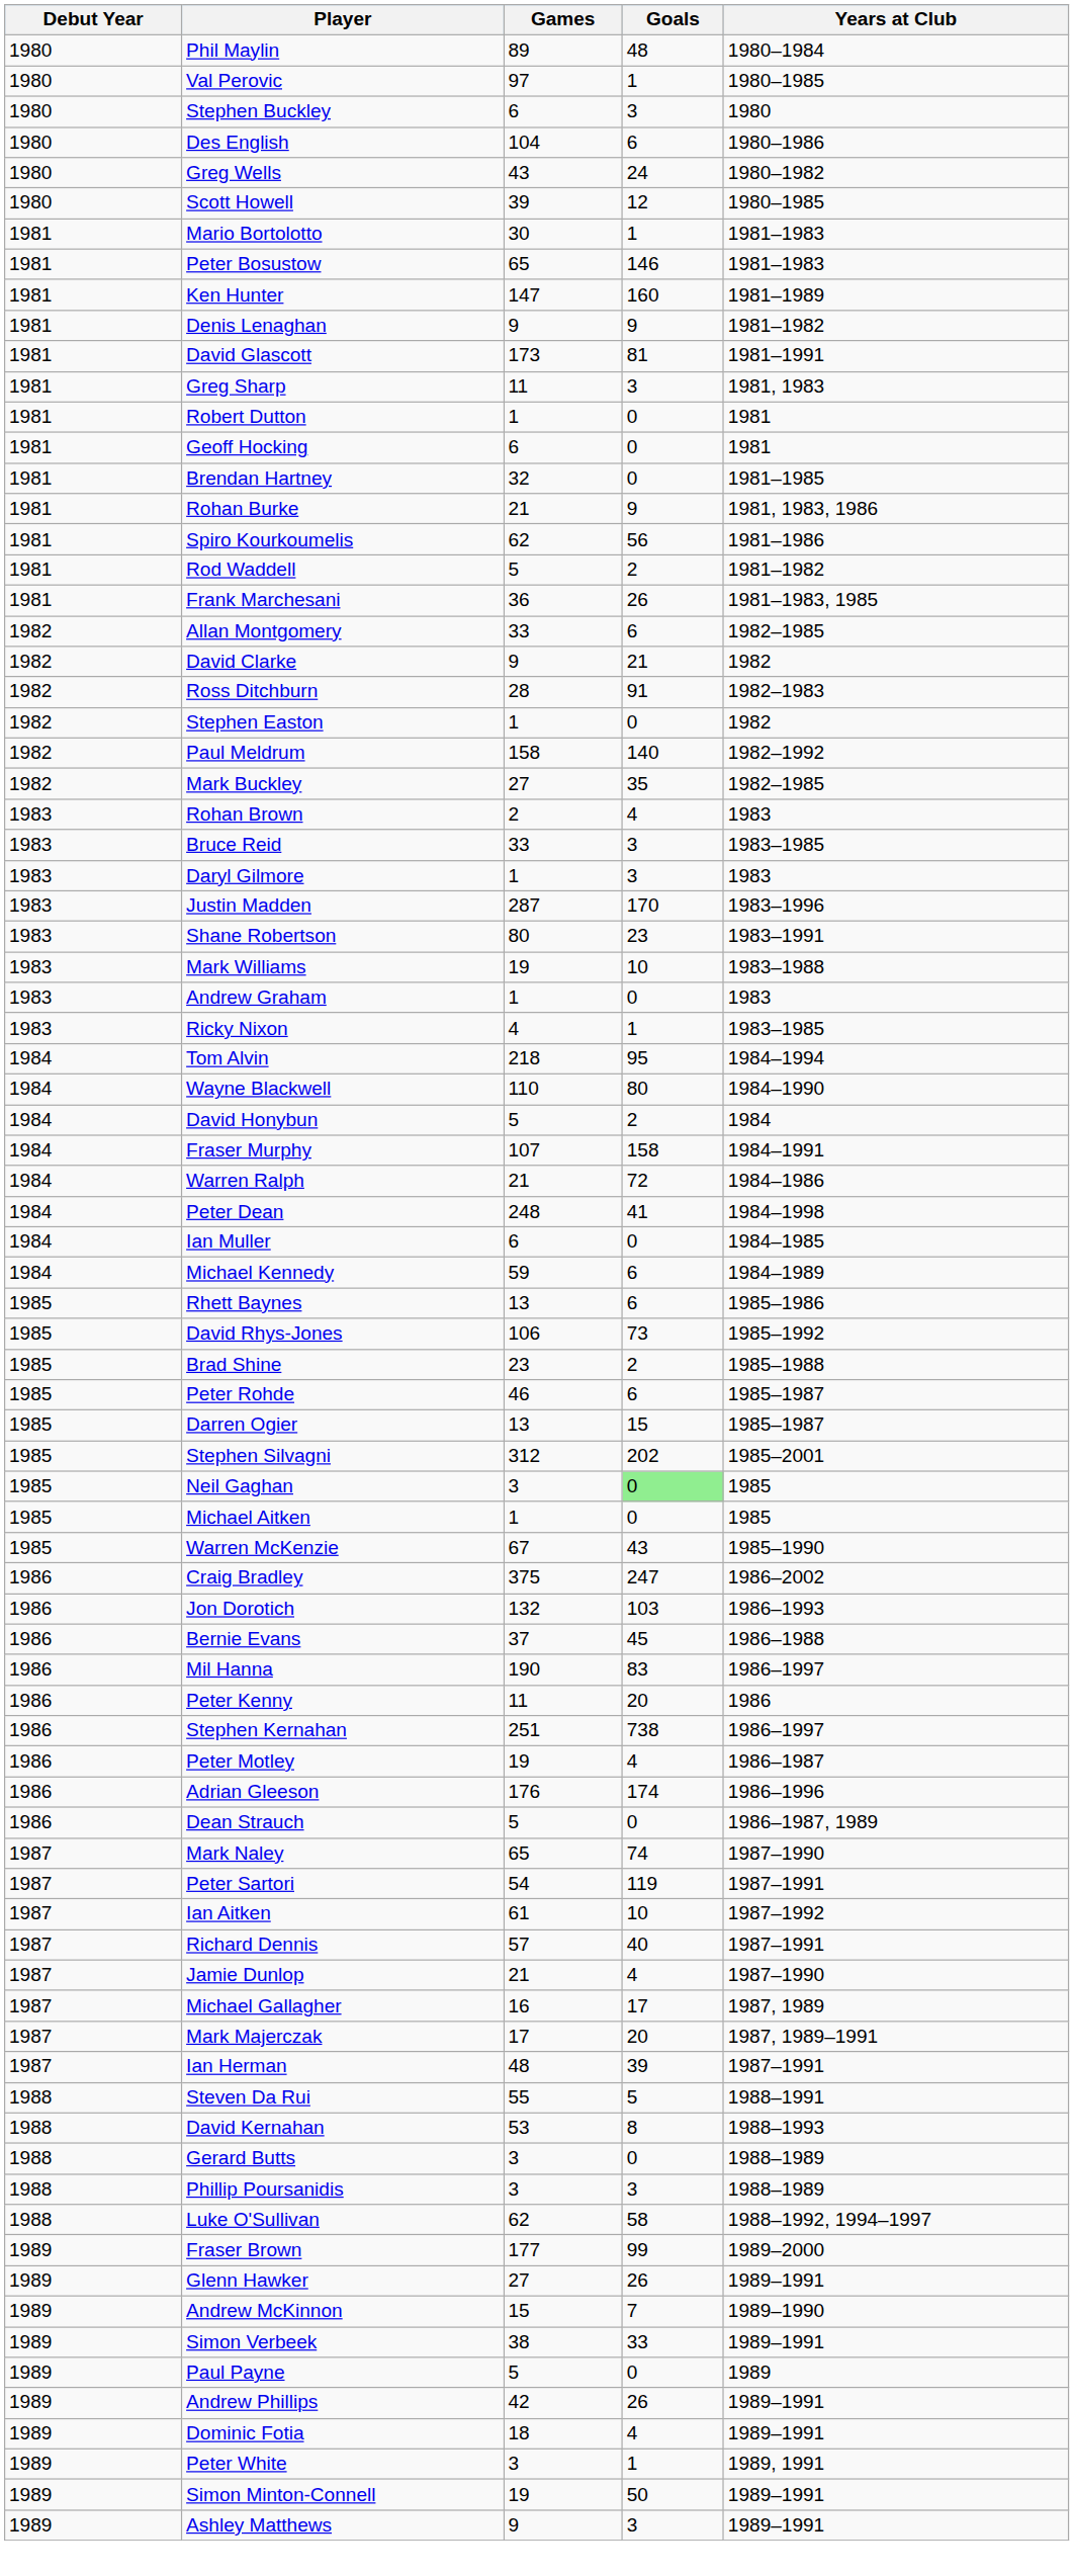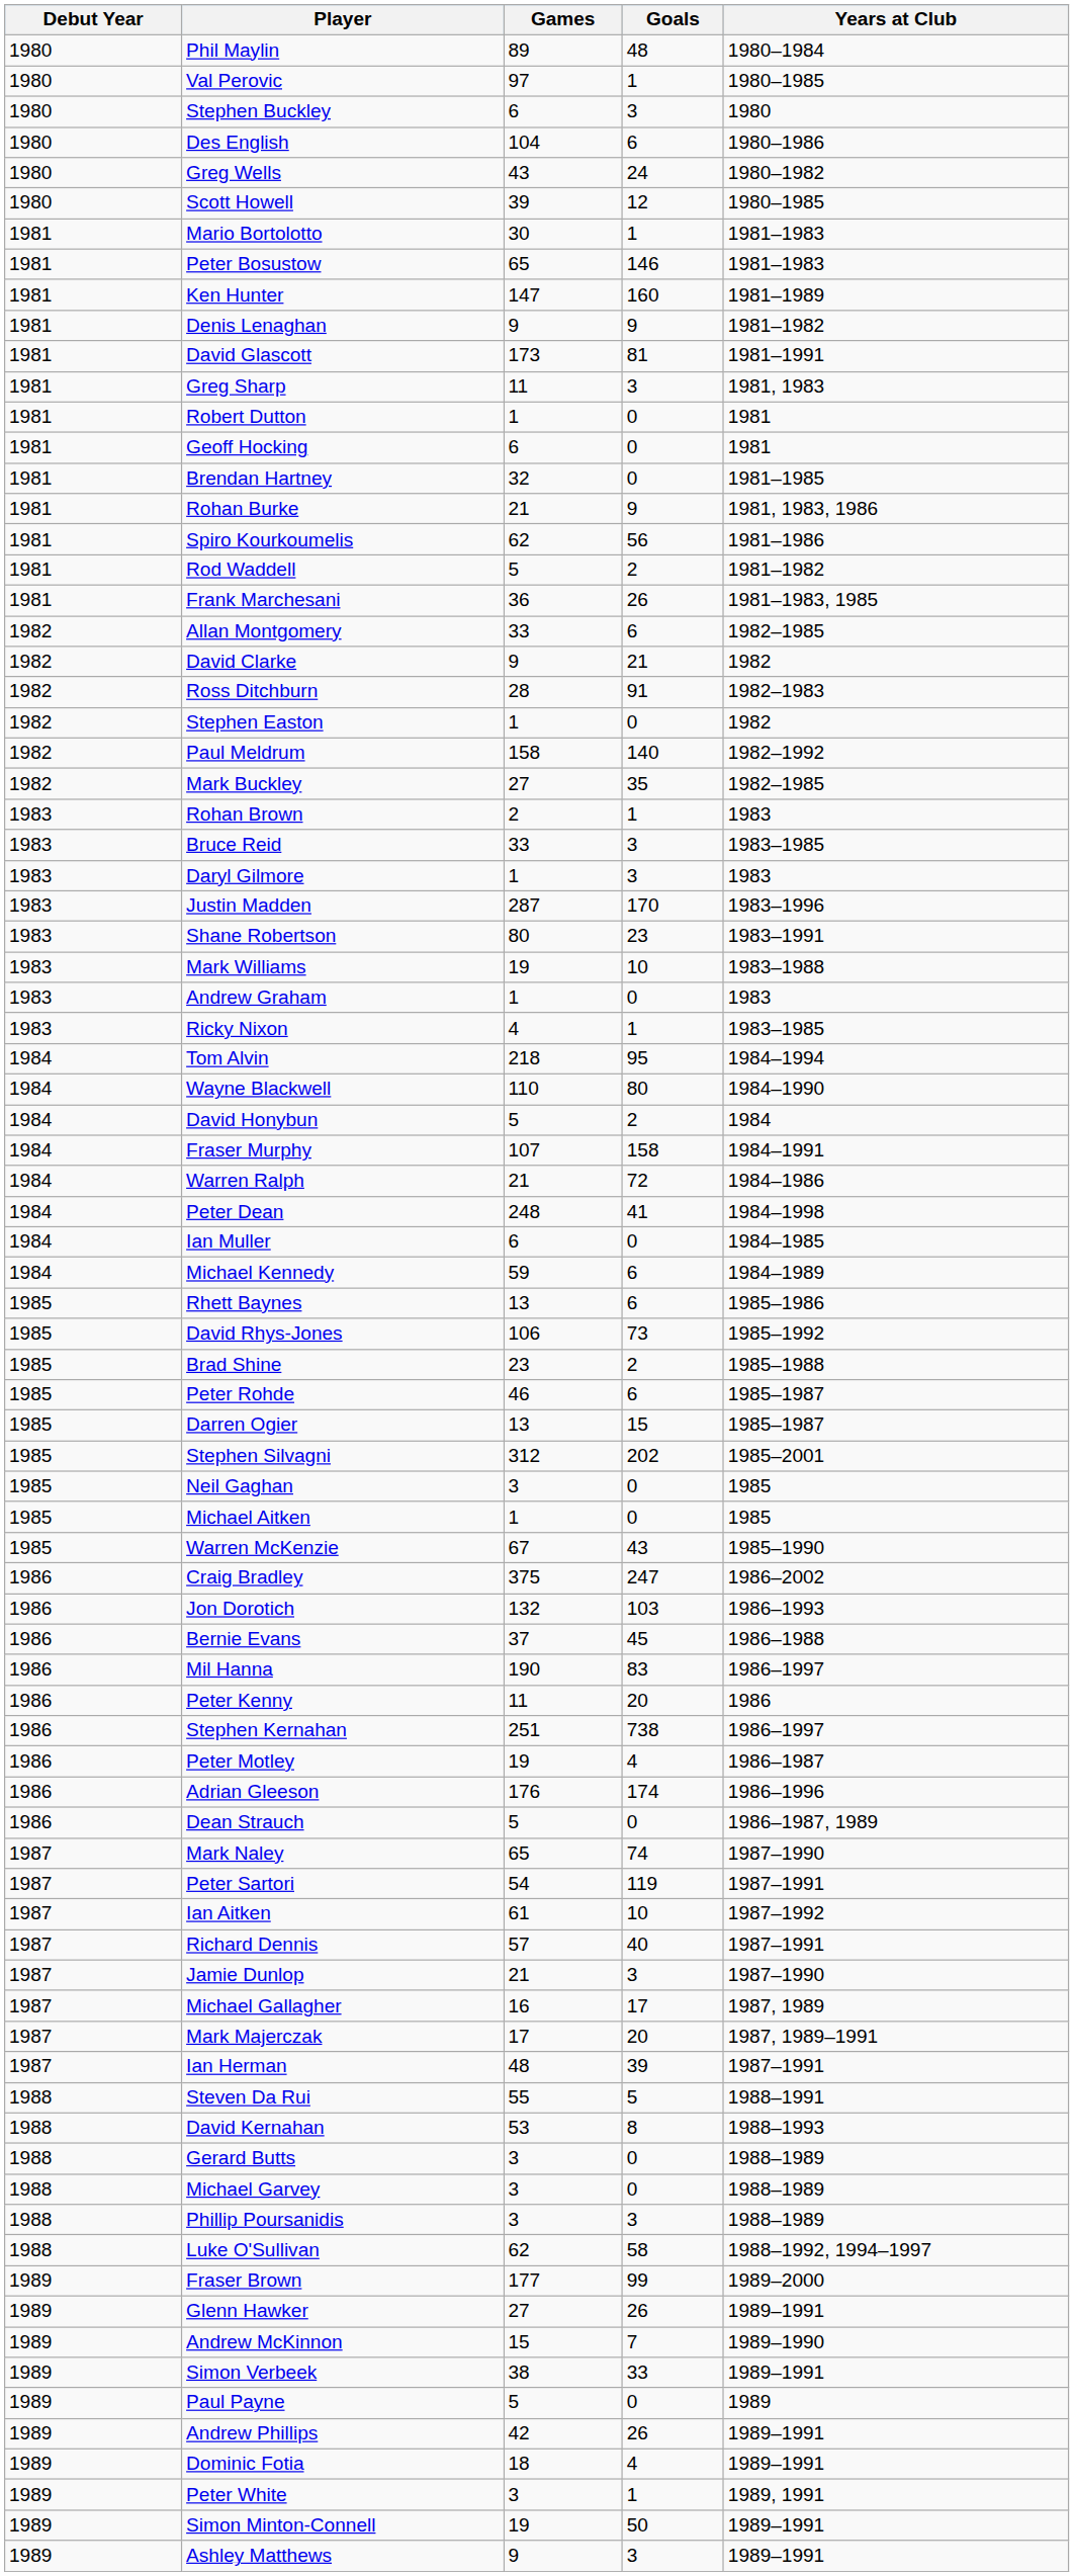 <table class="wikitable" style="width:70%;">
 <tr style="background:#87cefa;">
 <th>Debut Year</th>
 <th>Player</th>
 <th>Games</th>
 <th>Goals</th>
 <th>Years at Club</th>
 </tr>
 <tr>
 <td>1980</td>
 <td><a href='#'>Phil Maylin</a></td>
 <td>89</td>
 <td>48</td>
 <td>1980–1984</td>
 </tr>
 <tr>
 <td>1980</td>
 <td><a href='#'>Val Perovic</a></td>
 <td>97</td>
 <td>1</td>
 <td>1980–1985</td>
 </tr>
 <tr>
 <td>1980</td>
 <td><a href='#'>Stephen Buckley</a></td>
 <td>6</td>
 <td>3</td>
 <td>1980</td>
 </tr>
 <tr>
 <td>1980</td>
 <td><a href='#'>Des English</a></td>
 <td>104</td>
 <td>6</td>
 <td>1980–1986</td>
 </tr>
 <tr>
 <td>1980</td>
 <td><a href='#'>Greg Wells</a></td>
 <td>43</td>
 <td>24</td>
 <td>1980–1982</td>
 </tr>
 <tr>
 <td>1980</td>
 <td><a href='#'>Scott Howell</a></td>
 <td>39</td>
 <td>12</td>
 <td>1980–1985</td>
 </tr>
 <tr>
 <td>1981</td>
 <td><a href='#'>Mario Bortolotto</a></td>
 <td>30</td>
 <td>1</td>
 <td>1981–1983</td>
 </tr>
 <tr>
 <td>1981</td>
 <td><a href='#'>Peter Bosustow</a></td>
 <td>65</td>
 <td>146</td>
 <td>1981–1983</td>
 </tr>
 <tr>
 <td>1981</td>
 <td><a href='#'>Ken Hunter</a></td>
 <td>147</td>
 <td>160</td>
 <td>1981–1989</td>
 </tr>
 <tr>
 <td>1981</td>
 <td><a href='#'>Denis Lenaghan</a></td>
 <td>9</td>
 <td>9</td>
 <td>1981–1982</td>
 </tr>
 <tr>
 <td>1981</td>
 <td><a href='#'>David Glascott</a></td>
 <td>173</td>
 <td>81</td>
 <td>1981–1991</td>
 </tr>
 <tr>
 <td>1981</td>
 <td><a href='#'>Greg Sharp</a></td>
 <td>11</td>
 <td>3</td>
 <td>1981, 1983</td>
 </tr>
 <tr>
 <td>1981</td>
 <td><a href='#'>Robert Dutton</a></td>
 <td>1</td>
 <td>0</td>
 <td>1981</td>
 </tr>
 <tr>
 <td>1981</td>
 <td><a href='#'>Geoff Hocking</a></td>
 <td>6</td>
 <td>0</td>
 <td>1981</td>
 </tr>
 <tr>
 <td>1981</td>
 <td><a href='#'>Brendan Hartney</a></td>
 <td>32</td>
 <td>0</td>
 <td>1981–1985</td>
 </tr>
 <tr>
 <td>1981</td>
 <td><a href='#'>Rohan Burke</a></td>
 <td>21</td>
 <td>9</td>
 <td>1981, 1983, 1986</td>
 </tr>
 <tr>
 <td>1981</td>
 <td><a href='#'>Spiro Kourkoumelis</a></td>
 <td>62</td>
 <td>56</td>
 <td>1981–1986</td>
 </tr>
 <tr>
 <td>1981</td>
 <td><a href='#'>Rod Waddell</a></td>
 <td>5</td>
 <td>2</td>
 <td>1981–1982</td>
 </tr>
 <tr>
 <td>1981</td>
 <td><a href='#'>Frank Marchesani</a></td>
 <td>36</td>
 <td>26</td>
 <td>1981–1983, 1985</td>
 </tr>
 <tr>
 <td>1982</td>
 <td><a href='#'>Allan Montgomery</a></td>
 <td>33</td>
 <td>6</td>
 <td>1982–1985</td>
 </tr>
 <tr>
 <td>1982</td>
 <td><a href='#'>David Clarke</a></td>
 <td>9</td>
 <td>21</td>
 <td>1982</td>
 </tr>
 <tr>
 <td>1982</td>
 <td><a href='#'>Ross Ditchburn</a></td>
 <td>28</td>
 <td>91</td>
 <td>1982–1983</td>
 </tr>
 <tr>
 <td>1982</td>
 <td><a href='#'>Stephen Easton</a></td>
 <td>1</td>
 <td>0</td>
 <td>1982</td>
 </tr>
 <tr>
 <td>1982</td>
 <td><a href='#'>Paul Meldrum</a></td>
 <td>158</td>
 <td>140</td>
 <td>1982–1992</td>
 </tr>
 <tr>
 <td>1982</td>
 <td><a href='#'>Mark Buckley</a></td>
 <td>27</td>
 <td>35</td>
 <td>1982–1985</td>
 </tr>
 <tr>
 <td>1983</td>
 <td><a href='#'>Rohan Brown</a></td>
 <td>2</td>
-<td>4</td>
+<td>1</td>
 <td>1983</td>
 </tr>
 <tr>
 <td>1983</td>
 <td><a href='#'>Bruce Reid</a></td>
 <td>33</td>
 <td>3</td>
 <td>1983–1985</td>
 </tr>
 <tr>
 <td>1983</td>
 <td><a href='#'>Daryl Gilmore</a></td>
 <td>1</td>
 <td>3</td>
 <td>1983</td>
 </tr>
 <tr>
 <td>1983</td>
 <td><a href='#'>Justin Madden</a></td>
 <td>287</td>
 <td>170</td>
 <td>1983–1996</td>
 </tr>
 <tr>
 <td>1983</td>
 <td><a href='#'>Shane Robertson</a></td>
 <td>80</td>
 <td>23</td>
 <td>1983–1991</td>
 </tr>
 <tr>
 <td>1983</td>
 <td><a href='#'>Mark Williams</a></td>
 <td>19</td>
 <td>10</td>
 <td>1983–1988</td>
 </tr>
 <tr>
 <td>1983</td>
 <td><a href='#'>Andrew Graham</a></td>
 <td>1</td>
 <td>0</td>
 <td>1983</td>
 </tr>
 <tr>
 <td>1983</td>
 <td><a href='#'>Ricky Nixon</a></td>
 <td>4</td>
 <td>1</td>
 <td>1983–1985</td>
 </tr>
 <tr>
 <td>1984</td>
 <td><a href='#'>Tom Alvin</a></td>
 <td>218</td>
 <td>95</td>
 <td>1984–1994</td>
 </tr>
 <tr>
 <td>1984</td>
 <td><a href='#'>Wayne Blackwell</a></td>
 <td>110</td>
 <td>80</td>
 <td>1984–1990</td>
 </tr>
 <tr>
 <td>1984</td>
 <td><a href='#'>David Honybun</a></td>
 <td>5</td>
 <td>2</td>
 <td>1984</td>
 </tr>
 <tr>
 <td>1984</td>
 <td><a href='#'>Fraser Murphy</a></td>
 <td>107</td>
 <td>158</td>
 <td>1984–1991</td>
 </tr>
 <tr>
 <td>1984</td>
 <td><a href='#'>Warren Ralph</a></td>
 <td>21</td>
 <td>72</td>
 <td>1984–1986</td>
 </tr>
 <tr>
 <td>1984</td>
 <td><a href='#'>Peter Dean</a></td>
 <td>248</td>
 <td>41</td>
 <td>1984–1998</td>
 </tr>
 <tr>
 <td>1984</td>
 <td><a href='#'>Ian Muller</a></td>
 <td>6</td>
 <td>0</td>
 <td>1984–1985</td>
 </tr>
 <tr>
 <td>1984</td>
 <td><a href='#'>Michael Kennedy</a></td>
 <td>59</td>
 <td>6</td>
 <td>1984–1989</td>
 </tr>
 <tr>
 <td>1985</td>
 <td><a href='#'>Rhett Baynes</a></td>
 <td>13</td>
 <td>6</td>
 <td>1985–1986</td>
 </tr>
 <tr>
 <td>1985</td>
 <td><a href='#'>David Rhys-Jones</a></td>
 <td>106</td>
 <td>73</td>
 <td>1985–1992</td>
 </tr>
 <tr>
 <td>1985</td>
 <td><a href='#'>Brad Shine</a></td>
 <td>23</td>
 <td>2</td>
 <td>1985–1988</td>
 </tr>
 <tr>
 <td>1985</td>
 <td><a href='#'>Peter Rohde</a></td>
 <td>46</td>
 <td>6</td>
 <td>1985–1987</td>
 </tr>
 <tr>
 <td>1985</td>
 <td><a href='#'>Darren Ogier</a></td>
 <td>13</td>
 <td>15</td>
 <td>1985–1987</td>
 </tr>
 <tr>
 <td>1985</td>
 <td><a href='#'>Stephen Silvagni</a></td>
 <td>312</td>
 <td>202</td>
 <td>1985–2001</td>
 </tr>
 <tr>
 <td>1985</td>
 <td><a href='#'>Neil Gaghan</a></td>
 <td>3</td>
-<td style="background: lightgreen;">0</td>
+<td>0</td>
 <td>1985</td>
 </tr>
 <tr>
 <td>1985</td>
 <td><a href='#'>Michael Aitken</a></td>
 <td>1</td>
 <td>0</td>
 <td>1985</td>
 </tr>
 <tr>
 <td>1985</td>
 <td><a href='#'>Warren McKenzie</a></td>
 <td>67</td>
 <td>43</td>
 <td>1985–1990</td>
 </tr>
 <tr>
 <td>1986</td>
 <td><a href='#'>Craig Bradley</a></td>
 <td>375</td>
 <td>247</td>
 <td>1986–2002</td>
 </tr>
 <tr>
 <td>1986</td>
 <td><a href='#'>Jon Dorotich</a></td>
 <td>132</td>
 <td>103</td>
 <td>1986–1993</td>
 </tr>
 <tr>
 <td>1986</td>
 <td><a href='#'>Bernie Evans</a></td>
 <td>37</td>
 <td>45</td>
 <td>1986–1988</td>
 </tr>
 <tr>
 <td>1986</td>
 <td><a href='#'>Mil Hanna</a></td>
 <td>190</td>
 <td>83</td>
 <td>1986–1997</td>
 </tr>
 <tr>
 <td>1986</td>
 <td><a href='#'>Peter Kenny</a></td>
 <td>11</td>
 <td>20</td>
 <td>1986</td>
 </tr>
 <tr>
 <td>1986</td>
 <td><a href='#'>Stephen Kernahan</a></td>
 <td>251</td>
 <td>738</td>
 <td>1986–1997</td>
 </tr>
 <tr>
 <td>1986</td>
 <td><a href='#'>Peter Motley</a></td>
 <td>19</td>
 <td>4</td>
 <td>1986–1987</td>
 </tr>
 <tr>
 <td>1986</td>
 <td><a href='#'>Adrian Gleeson</a></td>
 <td>176</td>
 <td>174</td>
 <td>1986–1996</td>
 </tr>
 <tr>
 <td>1986</td>
 <td><a href='#'>Dean Strauch</a></td>
 <td>5</td>
 <td>0</td>
 <td>1986–1987, 1989</td>
 </tr>
 <tr>
 <td>1987</td>
 <td><a href='#'>Mark Naley</a></td>
 <td>65</td>
 <td>74</td>
 <td>1987–1990</td>
 </tr>
 <tr>
 <td>1987</td>
 <td><a href='#'>Peter Sartori</a></td>
 <td>54</td>
 <td>119</td>
 <td>1987–1991</td>
 </tr>
 <tr>
 <td>1987</td>
 <td><a href='#'>Ian Aitken</a></td>
 <td>61</td>
 <td>10</td>
 <td>1987–1992</td>
 </tr>
 <tr>
 <td>1987</td>
 <td><a href='#'>Richard Dennis</a></td>
 <td>57</td>
 <td>40</td>
 <td>1987–1991</td>
 </tr>
 <tr>
 <td>1987</td>
 <td><a href='#'>Jamie Dunlop</a></td>
 <td>21</td>
-<td>4</td>
+<td>3</td>
 <td>1987–1990</td>
 </tr>
 <tr>
 <td>1987</td>
 <td><a href='#'>Michael Gallagher</a></td>
 <td>16</td>
 <td>17</td>
 <td>1987, 1989</td>
 </tr>
 <tr>
 <td>1987</td>
 <td><a href='#'>Mark Majerczak</a></td>
 <td>17</td>
 <td>20</td>
 <td>1987, 1989–1991</td>
 </tr>
 <tr>
 <td>1987</td>
 <td><a href='#'>Ian Herman</a></td>
 <td>48</td>
 <td>39</td>
 <td>1987–1991</td>
 </tr>
 <tr>
 <td>1988</td>
 <td><a href='#'>Steven Da Rui</a></td>
 <td>55</td>
 <td>5</td>
 <td>1988–1991</td>
 </tr>
 <tr>
 <td>1988</td>
 <td><a href='#'>David Kernahan</a></td>
 <td>53</td>
 <td>8</td>
 <td>1988–1993</td>
 </tr>
 <tr>
 <td>1988</td>
 <td><a href='#'>Gerard Butts</a></td>
+<td>3</td>
+<td>0</td>
+<td>1988–1989</td>
+</tr>
+<tr>
+<td>1988</td>
+<td><a href='#'>Michael Garvey</a></td>
 <td>3</td>
 <td>0</td>
 <td>1988–1989</td>
 </tr>
 <tr>
 <td>1988</td>
 <td><a href='#'>Phillip Poursanidis</a></td>
 <td>3</td>
 <td>3</td>
 <td>1988–1989</td>
 </tr>
 <tr>
 <td>1988</td>
 <td><a href='#'>Luke O'Sullivan</a></td>
 <td>62</td>
 <td>58</td>
 <td>1988–1992, 1994–1997</td>
 </tr>
 <tr>
 <td>1989</td>
 <td><a href='#'>Fraser Brown</a></td>
 <td>177</td>
 <td>99</td>
 <td>1989–2000</td>
 </tr>
 <tr>
 <td>1989</td>
 <td><a href='#'>Glenn Hawker</a></td>
 <td>27</td>
 <td>26</td>
 <td>1989–1991</td>
 </tr>
 <tr>
 <td>1989</td>
 <td><a href='#'>Andrew McKinnon</a></td>
 <td>15</td>
 <td>7</td>
 <td>1989–1990</td>
 </tr>
 <tr>
 <td>1989</td>
 <td><a href='#'>Simon Verbeek</a></td>
 <td>38</td>
 <td>33</td>
 <td>1989–1991</td>
 </tr>
 <tr>
 <td>1989</td>
 <td><a href='#'>Paul Payne</a></td>
 <td>5</td>
 <td>0</td>
 <td>1989</td>
 </tr>
 <tr>
 <td>1989</td>
 <td><a href='#'>Andrew Phillips</a></td>
 <td>42</td>
 <td>26</td>
 <td>1989–1991</td>
 </tr>
 <tr>
 <td>1989</td>
 <td><a href='#'>Dominic Fotia</a></td>
 <td>18</td>
 <td>4</td>
 <td>1989–1991</td>
 </tr>
 <tr>
 <td>1989</td>
 <td><a href='#'>Peter White</a></td>
 <td>3</td>
 <td>1</td>
 <td>1989, 1991</td>
 </tr>
 <tr>
 <td>1989</td>
 <td><a href='#'>Simon Minton-Connell</a></td>
 <td>19</td>
 <td>50</td>
 <td>1989–1991</td>
 </tr>
 <tr>
 <td>1989</td>
 <td><a href='#'>Ashley Matthews</a></td>
 <td>9</td>
 <td>3</td>
 <td>1989–1991</td>
 </tr>
 </table>
